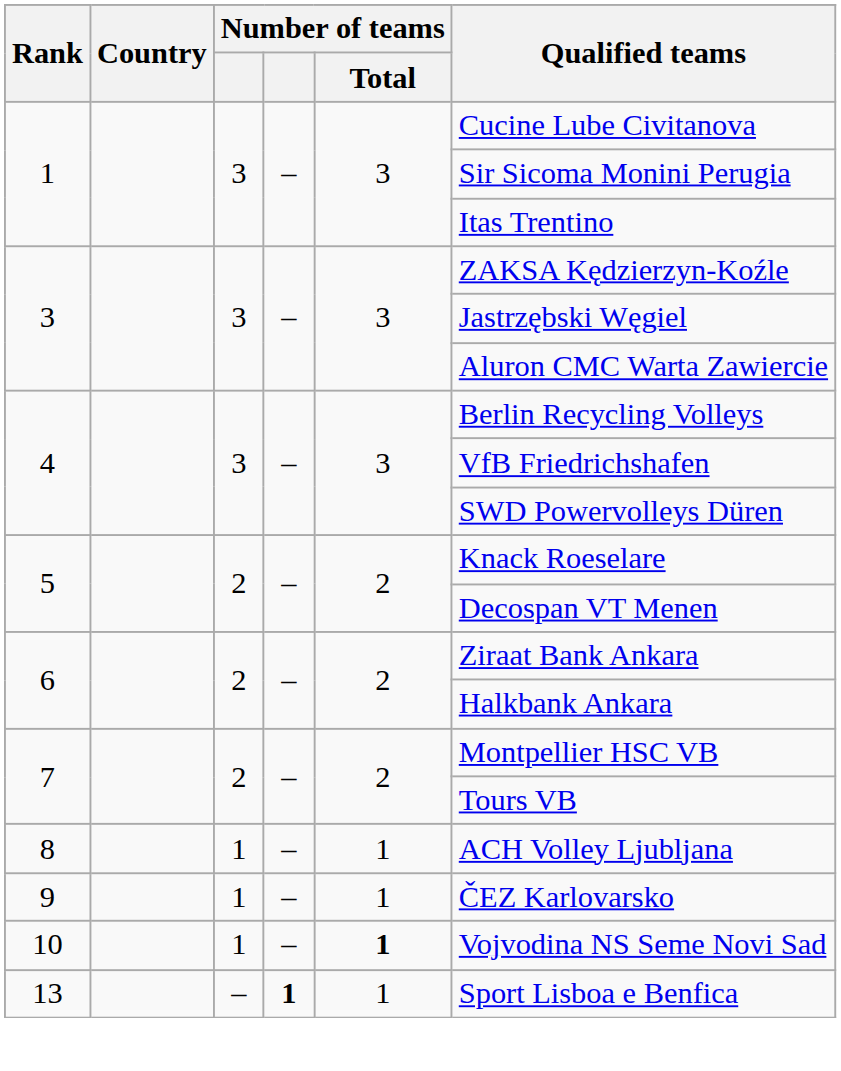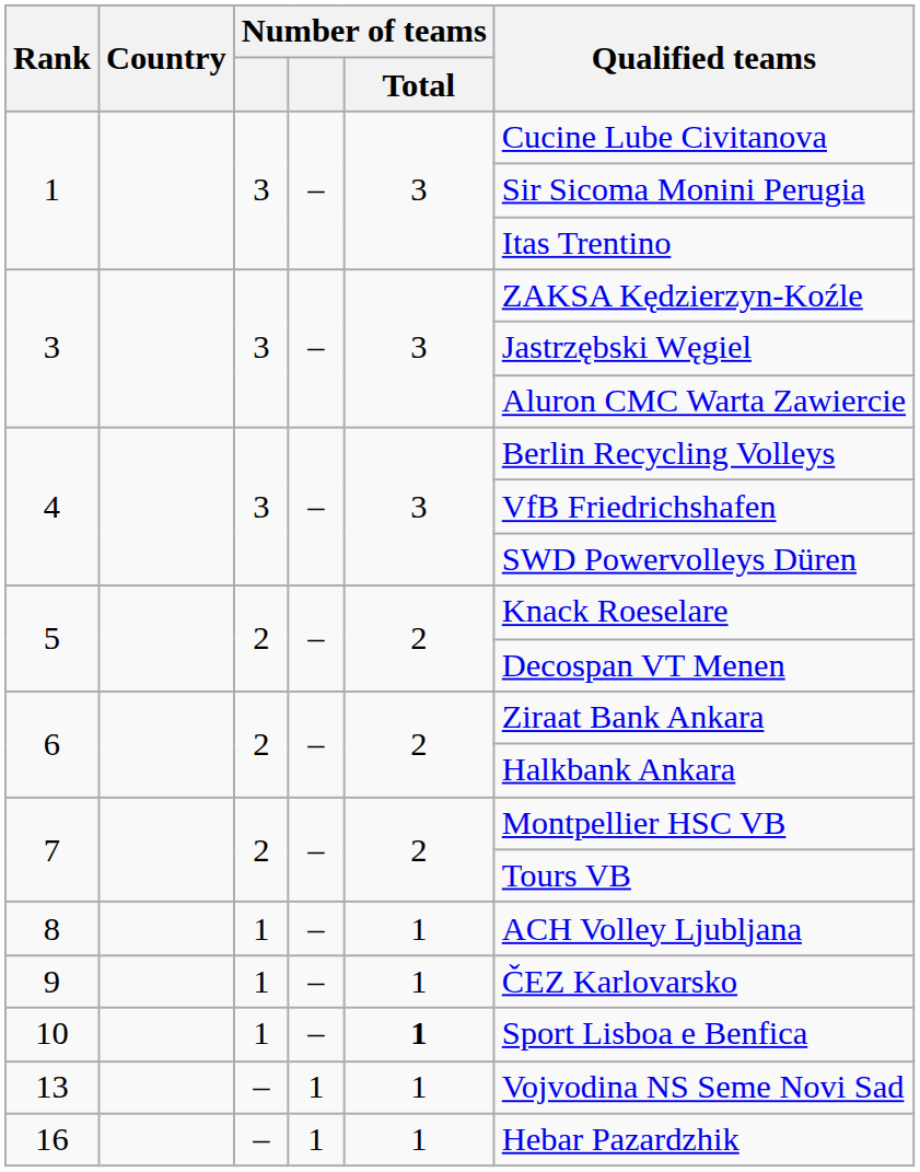 <table class="wikitable" style="text-align:left">
 <tr>
 <th rowspan=2>Rank</th>
 <th rowspan=2>Country</th>
 <th colspan=3>Number of teams</th>
 <th rowspan=2>Qualified teams</th>
 </tr>
 <tr>
 <th></th>
 <th></th>
 <th>Total</th>
 </tr>
 <tr>
 <td rowspan="3" align="center">1</td>
 <td rowspan="3"></td>
 <td rowspan="3" align="center">3</td>
 <td rowspan="3" align="center">–</td>
 <td align="center" rowspan="3">3</td>
 <td><a href='#'>Cucine Lube Civitanova</a></td>
 </tr>
 <tr>
 <td><a href='#'>Sir Sicoma Monini Perugia</a></td>
 </tr>
 <tr>
 <td><a href='#'>Itas Trentino</a></td>
 </tr>
 <tr>
 <td rowspan="3" align="center">3</td>
 <td rowspan="3"></td>
 <td rowspan="3" align="center">3</td>
 <td rowspan="3" align="center">–</td>
 <td align="center" rowspan="3">3</td>
 <td><a href='#'>ZAKSA Kędzierzyn-Koźle</a></td>
 </tr>
 <tr>
 <td><a href='#'>Jastrzębski Węgiel</a></td>
 </tr>
 <tr>
 <td><a href='#'>Aluron CMC Warta Zawiercie</a></td>
 </tr>
 <tr>
 <td rowspan="3" align="center">4</td>
 <td rowspan="3"></td>
 <td rowspan="3" align="center">3</td>
 <td rowspan="3" align="center">–</td>
 <td align="center" rowspan="3">3</td>
 <td><a href='#'>Berlin Recycling Volleys</a></td>
 </tr>
 <tr>
 <td><a href='#'>VfB Friedrichshafen</a></td>
 </tr>
 <tr>
 <td><a href='#'>SWD Powervolleys Düren</a></td>
 </tr>
 <tr>
 <td rowspan="2" align="center">5</td>
 <td rowspan="2"></td>
 <td rowspan="2" align="center">2</td>
 <td rowspan="2" align="center">–</td>
 <td align="center" rowspan="2">2</td>
 <td><a href='#'>Knack Roeselare</a></td>
 </tr>
 <tr>
 <td><a href='#'>Decospan VT Menen</a></td>
 </tr>
 <tr>
 <td rowspan="2" align="center">6</td>
 <td rowspan="2"></td>
 <td rowspan="2" align="center">2</td>
 <td rowspan="2" align="center">–</td>
 <td align="center" rowspan="2">2</td>
 <td><a href='#'>Ziraat Bank Ankara</a></td>
 </tr>
 <tr>
 <td><a href='#'>Halkbank Ankara</a></td>
 </tr>
 <tr>
 <td rowspan="2" align="center">7</td>
 <td rowspan="2"></td>
 <td rowspan="2" align="center">2</td>
 <td rowspan="2" align="center">–</td>
 <td align="center" rowspan="2">2</td>
 <td><a href='#'>Montpellier HSC VB</a></td>
 </tr>
 <tr>
 <td><a href='#'>Tours VB</a></td>
 </tr>
 <tr>
 <td align="center">8</td>
 <td></td>
 <td align="center">1</td>
 <td align="center">–</td>
 <td align="center">1</td>
 <td><a href='#'>ACH Volley Ljubljana</a></td>
 </tr>
 <tr>
 <td align="center">9</td>
 <td></td>
 <td align="center">1</td>
 <td align="center">–</td>
 <td align="center">1</td>
 <td><a href='#'>ČEZ Karlovarsko</a></td>
 </tr>
 <tr>
 <td align="center">10</td>
 <td></td>
 <td align="center">1</td>
 <td align="center">–</td>
 <td align="center"><strong>1</strong></td>
-<td><a href='#'>Vojvodina NS Seme Novi Sad</a></td>
+<td><a href='#'>Sport Lisboa e Benfica</a></td>
 </tr>
 <tr>
 <td align="center">13</td>
 <td></td>
 <td align="center">–</td>
-<td align="center"><strong>1</strong></td>
 <td align="center">1</td>
-<td><a href='#'>Sport Lisboa e Benfica</a></td>
+<td align="center">1</td>
+<td><a href='#'>Vojvodina NS Seme Novi Sad</a></td>
+</tr>
+<tr>
+<td align="center">16</td>
+<td></td>
+<td align="center">–</td>
+<td align="center">1</td>
+<td align="center">1</td>
+<td><a href='#'>Hebar Pazardzhik</a></td>
 </tr>
 </table>
